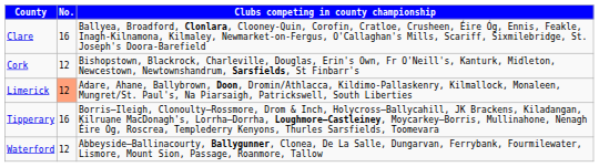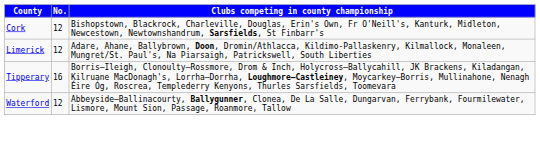 <table class="wikitable sortable" style="text-align:left">
 <tr>
 <th style="background:blue;color:white">County</th>
 <th style="background:blue;color:white">No.</th>
 <th style="background:blue;color:white">Clubs competing in county championship</th>
-</tr>
-<tr>
-<td> <a href='#'>Clare</a></td>
-<td>16</td>
-<td>Ballyea, Broadford, <strong>Clonlara</strong>, Clooney-Quin, Corofin, Cratloe, Crusheen, Éire Óg, Ennis, Feakle, Inagh-Kilnamona, Kilmaley, Newmarket-on-Fergus, O'Callaghan's Mills, Scariff, Sixmilebridge, St. Joseph's Doora-Barefield</td>
 </tr>
 <tr>
 <td> <a href='#'>Cork</a></td>
 <td>12</td>
 <td>Bishopstown, Blackrock, Charleville, Douglas, Erin's Own, Fr O'Neill's, Kanturk, Midleton, Newcestown, Newtownshandrum, <strong>Sarsfields</strong>, St Finbarr's</td>
 </tr>
 <tr>
 <td> <a href='#'>Limerick</a></td>
-<td style="background: lightsalmon;">12</td>
+<td>12</td>
 <td>Adare, Ahane, Ballybrown, <strong>Doon</strong>, Dromin/Athlacca, Kildimo-Pallaskenry, Kilmallock, Monaleen, Mungret/St. Paul's, Na Piarsaigh, Patrickswell, South Liberties</td>
 </tr>
 <tr>
 <td> <a href='#'>Tipperary</a></td>
 <td>16</td>
 <td>Borris–Ileigh, Clonoulty–Rossmore, Drom & Inch, Holycross–Ballycahill, JK Brackens, Kiladangan, Kilruane MacDonagh's, Lorrha–Dorrha, <strong>Loughmore–Castleiney</strong>, Moycarkey–Borris, Mullinahone, Nenagh Éire Óg, Roscrea, Templederry Kenyons, Thurles Sarsfields, Toomevara</td>
 </tr>
 <tr>
 <td> <a href='#'>Waterford</a></td>
 <td>12</td>
 <td>Abbeyside–Ballinacourty, <strong>Ballygunner</strong>, Clonea, De La Salle, Dungarvan, Ferrybank, Fourmilewater, Lismore, Mount Sion, Passage, Roanmore, Tallow</td>
 </tr>
 </table>
